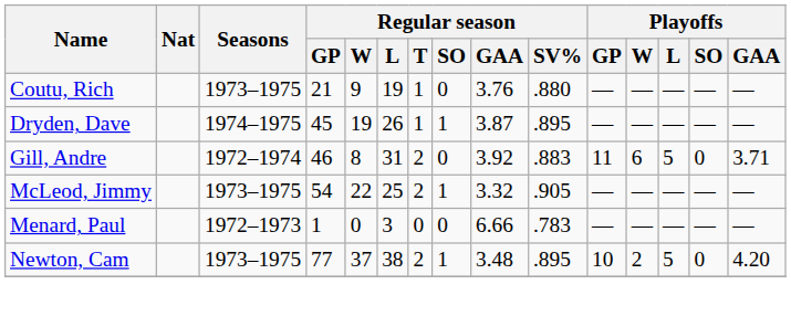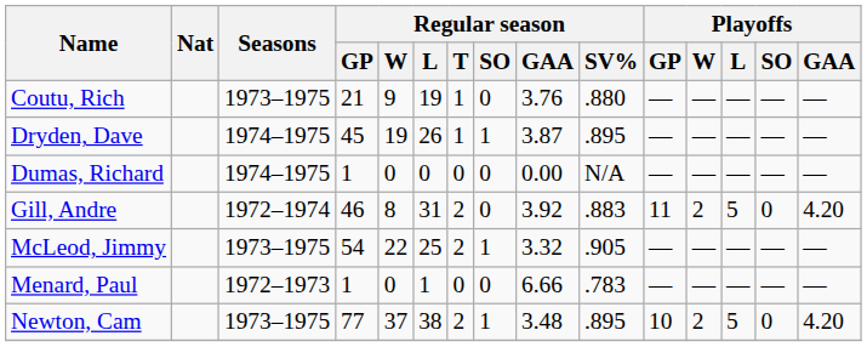 <table class="wikitable">
 <tr>
 <th rowspan="2"><strong>Name</strong></th>
 <th rowspan="2"><strong>Nat</strong></th>
 <th rowspan="2"><strong>Seasons</strong></th>
 <th colspan="7" class="unsortable"><strong>Regular season</strong></th>
 <th colspan="5" class="unsortable"><strong>Playoffs</strong></th>
 </tr>
 <tr>
 <th>GP</th>
 <th>W</th>
 <th>L</th>
 <th>T</th>
 <th>SO</th>
 <th>GAA</th>
 <th>SV%</th>
 <th>GP</th>
 <th>W</th>
 <th>L</th>
 <th>SO</th>
 <th>GAA</th>
 </tr>
 <tr>
 <td><a href='#'>Coutu, Rich</a></td>
 <td></td>
 <td>1973–1975</td>
 <td>21</td>
 <td>9</td>
 <td>19</td>
 <td>1</td>
 <td>0</td>
 <td>3.76</td>
 <td>.880</td>
 <td>—</td>
 <td>—</td>
 <td>—</td>
 <td>—</td>
 <td>—</td>
 </tr>
 <tr>
 <td><a href='#'>Dryden, Dave</a></td>
 <td></td>
 <td>1974–1975</td>
 <td>45</td>
 <td>19</td>
 <td>26</td>
 <td>1</td>
 <td>1</td>
 <td>3.87</td>
 <td>.895</td>
 <td>—</td>
 <td>—</td>
 <td>—</td>
 <td>—</td>
 <td>—</td>
 </tr>
 <tr>
+<td><a href='#'>Dumas, Richard</a></td>
+<td></td>
+<td>1974–1975</td>
+<td>1</td>
+<td>0</td>
+<td>0</td>
+<td>0</td>
+<td>0</td>
+<td>0.00</td>
+<td>N/A</td>
+<td>—</td>
+<td>—</td>
+<td>—</td>
+<td>—</td>
+<td>—</td>
+</tr>
+<tr>
 <td><a href='#'>Gill, Andre</a></td>
 <td></td>
 <td>1972–1974</td>
 <td>46</td>
 <td>8</td>
 <td>31</td>
 <td>2</td>
 <td>0</td>
 <td>3.92</td>
 <td>.883</td>
 <td>11</td>
-<td>6</td>
+<td>2</td>
 <td>5</td>
 <td>0</td>
-<td>3.71</td>
+<td>4.20</td>
 </tr>
 <tr>
 <td><a href='#'>McLeod, Jimmy</a></td>
 <td></td>
 <td>1973–1975</td>
 <td>54</td>
 <td>22</td>
 <td>25</td>
 <td>2</td>
 <td>1</td>
 <td>3.32</td>
 <td>.905</td>
 <td>—</td>
 <td>—</td>
 <td>—</td>
 <td>—</td>
 <td>—</td>
 </tr>
 <tr>
 <td><a href='#'>Menard, Paul</a></td>
 <td></td>
 <td>1972–1973</td>
 <td>1</td>
 <td>0</td>
-<td>3</td>
+<td>1</td>
 <td>0</td>
 <td>0</td>
 <td>6.66</td>
 <td>.783</td>
 <td>—</td>
 <td>—</td>
 <td>—</td>
 <td>—</td>
 <td>—</td>
 </tr>
 <tr>
 <td><a href='#'>Newton, Cam</a></td>
 <td></td>
 <td>1973–1975</td>
 <td>77</td>
 <td>37</td>
 <td>38</td>
 <td>2</td>
 <td>1</td>
 <td>3.48</td>
 <td>.895</td>
 <td>10</td>
 <td>2</td>
 <td>5</td>
 <td>0</td>
 <td>4.20</td>
 </tr>
 <tr>
 </tr>
 </table>
